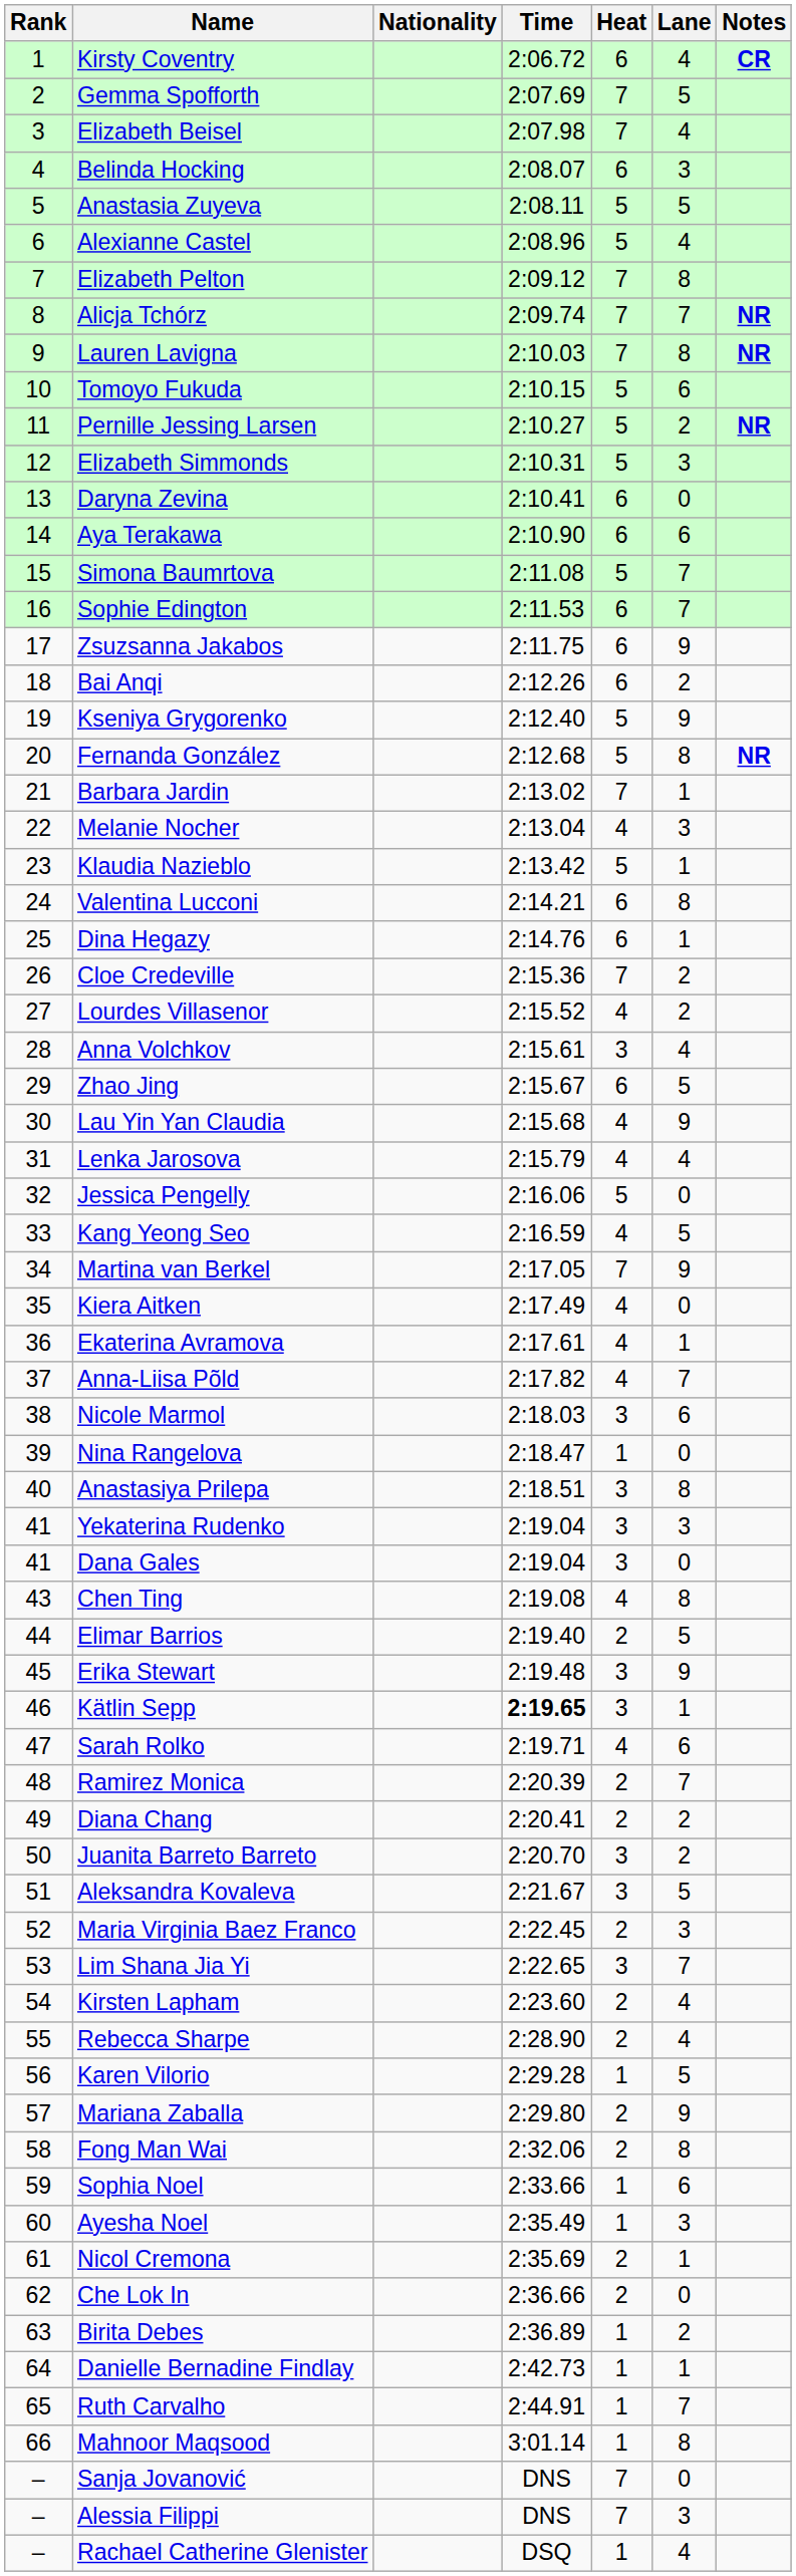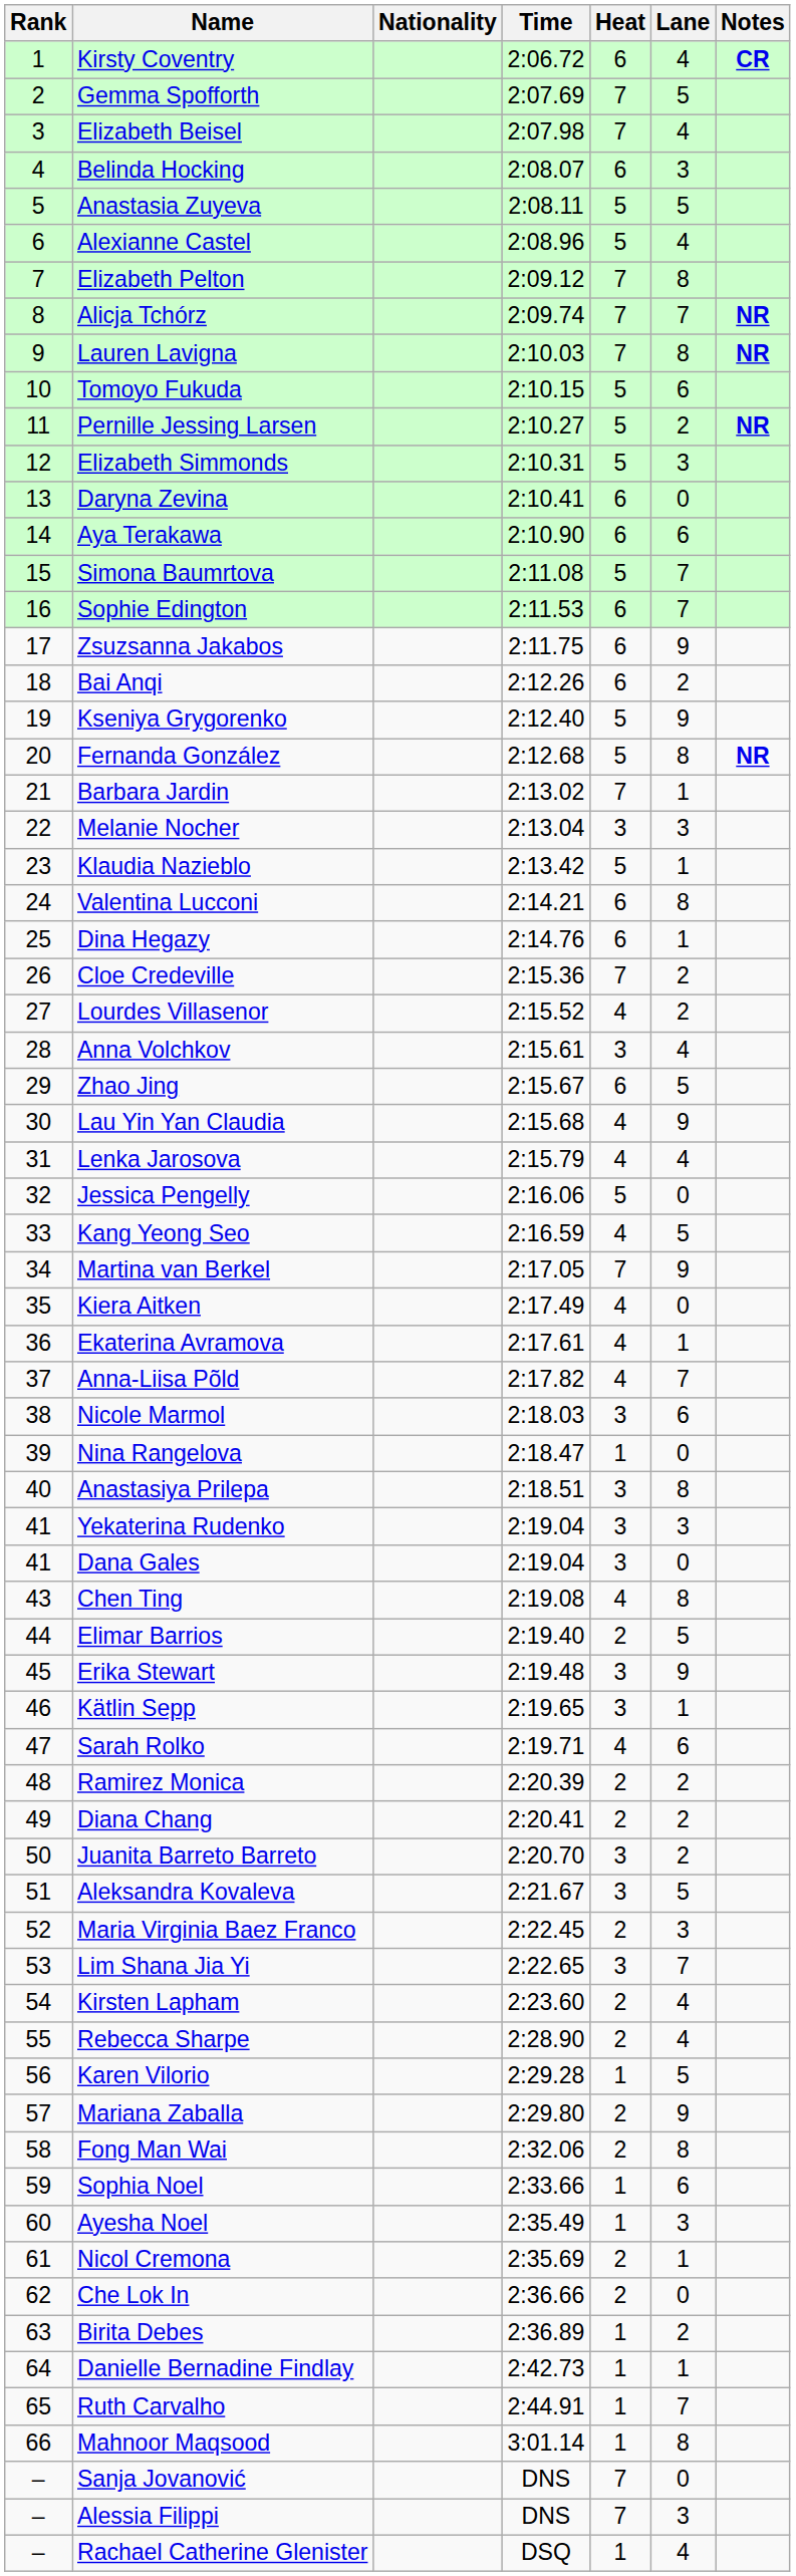 <table class="wikitable sortable" style="text-align:center">
 <tr>
 <th>Rank</th>
 <th>Name</th>
 <th>Nationality</th>
 <th>Time</th>
 <th>Heat</th>
 <th>Lane</th>
 <th>Notes</th>
 </tr>
 <tr bgcolor=ccffcc>
 <td>1</td>
 <td align=left><a href='#'>Kirsty Coventry</a></td>
 <td align=left></td>
 <td>2:06.72</td>
 <td>6</td>
 <td>4</td>
 <td><strong><a href='#'>CR</a></strong></td>
 </tr>
 <tr bgcolor=ccffcc>
 <td>2</td>
 <td align=left><a href='#'>Gemma Spofforth</a></td>
 <td align=left></td>
 <td>2:07.69</td>
 <td>7</td>
 <td>5</td>
 <td></td>
 </tr>
 <tr bgcolor=ccffcc>
 <td>3</td>
 <td align=left><a href='#'>Elizabeth Beisel</a></td>
 <td align=left></td>
 <td>2:07.98</td>
 <td>7</td>
 <td>4</td>
 <td></td>
 </tr>
 <tr bgcolor=ccffcc>
 <td>4</td>
 <td align=left><a href='#'>Belinda Hocking</a></td>
 <td align=left></td>
 <td>2:08.07</td>
 <td>6</td>
 <td>3</td>
 <td></td>
 </tr>
 <tr bgcolor=ccffcc>
 <td>5</td>
 <td align=left><a href='#'>Anastasia Zuyeva</a></td>
 <td align=left></td>
 <td>2:08.11</td>
 <td>5</td>
 <td>5</td>
 <td></td>
 </tr>
 <tr bgcolor=ccffcc>
 <td>6</td>
 <td align=left><a href='#'>Alexianne Castel</a></td>
 <td align=left></td>
 <td>2:08.96</td>
 <td>5</td>
 <td>4</td>
 <td></td>
 </tr>
 <tr bgcolor=ccffcc>
 <td>7</td>
 <td align=left><a href='#'>Elizabeth Pelton</a></td>
 <td align=left></td>
 <td>2:09.12</td>
 <td>7</td>
 <td>8</td>
 <td></td>
 </tr>
 <tr bgcolor=ccffcc>
 <td>8</td>
 <td align=left><a href='#'>Alicja Tchórz</a></td>
 <td align=left></td>
 <td>2:09.74</td>
 <td>7</td>
 <td>7</td>
 <td><strong><a href='#'>NR</a></strong></td>
 </tr>
 <tr bgcolor=ccffcc>
 <td>9</td>
 <td align=left><a href='#'>Lauren Lavigna</a></td>
 <td align=left></td>
 <td>2:10.03</td>
 <td>7</td>
 <td>8</td>
 <td><strong><a href='#'>NR</a></strong></td>
 </tr>
 <tr bgcolor=ccffcc>
 <td>10</td>
 <td align=left><a href='#'>Tomoyo Fukuda</a></td>
 <td align=left></td>
 <td>2:10.15</td>
 <td>5</td>
 <td>6</td>
 <td></td>
 </tr>
 <tr bgcolor=ccffcc>
 <td>11</td>
 <td align=left><a href='#'>Pernille Jessing Larsen</a></td>
 <td align=left></td>
 <td>2:10.27</td>
 <td>5</td>
 <td>2</td>
 <td><strong><a href='#'>NR</a></strong></td>
 </tr>
 <tr bgcolor=ccffcc>
 <td>12</td>
 <td align=left><a href='#'>Elizabeth Simmonds</a></td>
 <td align=left></td>
 <td>2:10.31</td>
 <td>5</td>
 <td>3</td>
 <td></td>
 </tr>
 <tr bgcolor=ccffcc>
 <td>13</td>
 <td align=left><a href='#'>Daryna Zevina</a></td>
 <td align=left></td>
 <td>2:10.41</td>
 <td>6</td>
 <td>0</td>
 <td></td>
 </tr>
 <tr bgcolor=ccffcc>
 <td>14</td>
 <td align=left><a href='#'>Aya Terakawa</a></td>
 <td align=left></td>
 <td>2:10.90</td>
 <td>6</td>
 <td>6</td>
 <td></td>
 </tr>
 <tr bgcolor=ccffcc>
 <td>15</td>
 <td align=left><a href='#'>Simona Baumrtova</a></td>
 <td align=left></td>
 <td>2:11.08</td>
 <td>5</td>
 <td>7</td>
 <td></td>
 </tr>
 <tr bgcolor=ccffcc>
 <td>16</td>
 <td align=left><a href='#'>Sophie Edington</a></td>
 <td align=left></td>
 <td>2:11.53</td>
 <td>6</td>
 <td>7</td>
 <td></td>
 </tr>
 <tr>
 <td>17</td>
 <td align=left><a href='#'>Zsuzsanna Jakabos</a></td>
 <td align=left></td>
 <td>2:11.75</td>
 <td>6</td>
 <td>9</td>
 <td></td>
 </tr>
 <tr>
 <td>18</td>
 <td align=left><a href='#'>Bai Anqi</a></td>
 <td align=left></td>
 <td>2:12.26</td>
 <td>6</td>
 <td>2</td>
 <td></td>
 </tr>
 <tr>
 <td>19</td>
 <td align=left><a href='#'>Kseniya Grygorenko</a></td>
 <td align=left></td>
 <td>2:12.40</td>
 <td>5</td>
 <td>9</td>
 <td></td>
 </tr>
 <tr>
 <td>20</td>
 <td align=left><a href='#'>Fernanda González</a></td>
 <td align=left></td>
 <td>2:12.68</td>
 <td>5</td>
 <td>8</td>
 <td><strong><a href='#'>NR</a></strong></td>
 </tr>
 <tr>
 <td>21</td>
 <td align=left><a href='#'>Barbara Jardin</a></td>
 <td align=left></td>
 <td>2:13.02</td>
 <td>7</td>
 <td>1</td>
 <td></td>
 </tr>
 <tr>
 <td>22</td>
 <td align=left><a href='#'>Melanie Nocher</a></td>
 <td align=left></td>
 <td>2:13.04</td>
-<td>4</td>
+<td>3</td>
 <td>3</td>
 <td></td>
 </tr>
 <tr>
 <td>23</td>
 <td align=left><a href='#'>Klaudia Nazieblo</a></td>
 <td align=left></td>
 <td>2:13.42</td>
 <td>5</td>
 <td>1</td>
 <td></td>
 </tr>
 <tr>
 <td>24</td>
 <td align=left><a href='#'>Valentina Lucconi</a></td>
 <td align=left></td>
 <td>2:14.21</td>
 <td>6</td>
 <td>8</td>
 <td></td>
 </tr>
 <tr>
 <td>25</td>
 <td align=left><a href='#'>Dina Hegazy</a></td>
 <td align=left></td>
 <td>2:14.76</td>
 <td>6</td>
 <td>1</td>
 <td></td>
 </tr>
 <tr>
 <td>26</td>
 <td align=left><a href='#'>Cloe Credeville</a></td>
 <td align=left></td>
 <td>2:15.36</td>
 <td>7</td>
 <td>2</td>
 <td></td>
 </tr>
 <tr>
 <td>27</td>
 <td align=left><a href='#'>Lourdes Villasenor</a></td>
 <td align=left></td>
 <td>2:15.52</td>
 <td>4</td>
 <td>2</td>
 <td></td>
 </tr>
 <tr>
 <td>28</td>
 <td align=left><a href='#'>Anna Volchkov</a></td>
 <td align=left></td>
 <td>2:15.61</td>
 <td>3</td>
 <td>4</td>
 <td></td>
 </tr>
 <tr>
 <td>29</td>
 <td align=left><a href='#'>Zhao Jing</a></td>
 <td align=left></td>
 <td>2:15.67</td>
 <td>6</td>
 <td>5</td>
 <td></td>
 </tr>
 <tr>
 <td>30</td>
 <td align=left><a href='#'>Lau Yin Yan Claudia</a></td>
 <td align=left></td>
 <td>2:15.68</td>
 <td>4</td>
 <td>9</td>
 <td></td>
 </tr>
 <tr>
 <td>31</td>
 <td align=left><a href='#'>Lenka Jarosova</a></td>
 <td align=left></td>
 <td>2:15.79</td>
 <td>4</td>
 <td>4</td>
 <td></td>
 </tr>
 <tr>
 <td>32</td>
 <td align=left><a href='#'>Jessica Pengelly</a></td>
 <td align=left></td>
 <td>2:16.06</td>
 <td>5</td>
 <td>0</td>
 <td></td>
 </tr>
 <tr>
 <td>33</td>
 <td align=left><a href='#'>Kang Yeong Seo</a></td>
 <td align=left></td>
 <td>2:16.59</td>
 <td>4</td>
 <td>5</td>
 <td></td>
 </tr>
 <tr>
 <td>34</td>
 <td align=left><a href='#'>Martina van Berkel</a></td>
 <td align=left></td>
 <td>2:17.05</td>
 <td>7</td>
 <td>9</td>
 <td></td>
 </tr>
 <tr>
 <td>35</td>
 <td align=left><a href='#'>Kiera Aitken</a></td>
 <td align=left></td>
 <td>2:17.49</td>
 <td>4</td>
 <td>0</td>
 <td></td>
 </tr>
 <tr>
 <td>36</td>
 <td align=left><a href='#'>Ekaterina Avramova</a></td>
 <td align=left></td>
 <td>2:17.61</td>
 <td>4</td>
 <td>1</td>
 <td></td>
 </tr>
 <tr>
 <td>37</td>
 <td align=left><a href='#'>Anna-Liisa Põld</a></td>
 <td align=left></td>
 <td>2:17.82</td>
 <td>4</td>
 <td>7</td>
 <td></td>
 </tr>
 <tr>
 <td>38</td>
 <td align=left><a href='#'>Nicole Marmol</a></td>
 <td align=left></td>
 <td>2:18.03</td>
 <td>3</td>
 <td>6</td>
 <td></td>
 </tr>
 <tr>
 <td>39</td>
 <td align=left><a href='#'>Nina Rangelova</a></td>
 <td align=left></td>
 <td>2:18.47</td>
 <td>1</td>
 <td>0</td>
 <td></td>
 </tr>
 <tr>
 <td>40</td>
 <td align=left><a href='#'>Anastasiya Prilepa</a></td>
 <td align=left></td>
 <td>2:18.51</td>
 <td>3</td>
 <td>8</td>
 <td></td>
 </tr>
 <tr>
 <td>41</td>
 <td align=left><a href='#'>Yekaterina Rudenko</a></td>
 <td align=left></td>
 <td>2:19.04</td>
 <td>3</td>
 <td>3</td>
 <td></td>
 </tr>
 <tr>
 <td>41</td>
 <td align=left><a href='#'>Dana Gales</a></td>
 <td align=left></td>
 <td>2:19.04</td>
 <td>3</td>
 <td>0</td>
 <td></td>
 </tr>
 <tr>
 <td>43</td>
 <td align=left><a href='#'>Chen Ting</a></td>
 <td align=left></td>
 <td>2:19.08</td>
 <td>4</td>
 <td>8</td>
 <td></td>
 </tr>
 <tr>
 <td>44</td>
 <td align=left><a href='#'>Elimar Barrios</a></td>
 <td align=left></td>
 <td>2:19.40</td>
 <td>2</td>
 <td>5</td>
 <td></td>
 </tr>
 <tr>
 <td>45</td>
 <td align=left><a href='#'>Erika Stewart</a></td>
 <td align=left></td>
 <td>2:19.48</td>
 <td>3</td>
 <td>9</td>
 <td></td>
 </tr>
 <tr>
 <td>46</td>
 <td align=left><a href='#'>Kätlin Sepp</a></td>
 <td align=left></td>
-<td><strong>2:19.65</strong></td>
+<td>2:19.65</td>
 <td>3</td>
 <td>1</td>
 <td></td>
 </tr>
 <tr>
 <td>47</td>
 <td align=left><a href='#'>Sarah Rolko</a></td>
 <td align=left></td>
 <td>2:19.71</td>
 <td>4</td>
 <td>6</td>
 <td></td>
 </tr>
 <tr>
 <td>48</td>
 <td align=left><a href='#'>Ramirez Monica</a></td>
 <td align=left></td>
 <td>2:20.39</td>
 <td>2</td>
-<td>7</td>
+<td>2</td>
 <td></td>
 </tr>
 <tr>
 <td>49</td>
 <td align=left><a href='#'>Diana Chang</a></td>
 <td align=left></td>
 <td>2:20.41</td>
 <td>2</td>
 <td>2</td>
 <td></td>
 </tr>
 <tr>
 <td>50</td>
 <td align=left><a href='#'>Juanita Barreto Barreto</a></td>
 <td align=left></td>
 <td>2:20.70</td>
 <td>3</td>
 <td>2</td>
 <td></td>
 </tr>
 <tr>
 <td>51</td>
 <td align=left><a href='#'>Aleksandra Kovaleva</a></td>
 <td align=left></td>
 <td>2:21.67</td>
 <td>3</td>
 <td>5</td>
 <td></td>
 </tr>
 <tr>
 <td>52</td>
 <td align=left><a href='#'>Maria Virginia Baez Franco</a></td>
 <td align=left></td>
 <td>2:22.45</td>
 <td>2</td>
 <td>3</td>
 <td></td>
 </tr>
 <tr>
 <td>53</td>
 <td align=left><a href='#'>Lim Shana Jia Yi</a></td>
 <td align=left></td>
 <td>2:22.65</td>
 <td>3</td>
 <td>7</td>
 <td></td>
 </tr>
 <tr>
 <td>54</td>
 <td align=left><a href='#'>Kirsten Lapham</a></td>
 <td align=left></td>
 <td>2:23.60</td>
 <td>2</td>
 <td>4</td>
 <td></td>
 </tr>
 <tr>
 <td>55</td>
 <td align=left><a href='#'>Rebecca Sharpe</a></td>
 <td align=left></td>
 <td>2:28.90</td>
 <td>2</td>
 <td>4</td>
 <td></td>
 </tr>
 <tr>
 <td>56</td>
 <td align=left><a href='#'>Karen Vilorio</a></td>
 <td align=left></td>
 <td>2:29.28</td>
 <td>1</td>
 <td>5</td>
 <td></td>
 </tr>
 <tr>
 <td>57</td>
 <td align=left><a href='#'>Mariana Zaballa</a></td>
 <td align=left></td>
 <td>2:29.80</td>
 <td>2</td>
 <td>9</td>
 <td></td>
 </tr>
 <tr>
 <td>58</td>
 <td align=left><a href='#'>Fong Man Wai</a></td>
 <td align=left></td>
 <td>2:32.06</td>
 <td>2</td>
 <td>8</td>
 <td></td>
 </tr>
 <tr>
 <td>59</td>
 <td align=left><a href='#'>Sophia Noel</a></td>
 <td align=left></td>
 <td>2:33.66</td>
 <td>1</td>
 <td>6</td>
 <td></td>
 </tr>
 <tr>
 <td>60</td>
 <td align=left><a href='#'>Ayesha Noel</a></td>
 <td align=left></td>
 <td>2:35.49</td>
 <td>1</td>
 <td>3</td>
 <td></td>
 </tr>
 <tr>
 <td>61</td>
 <td align=left><a href='#'>Nicol Cremona</a></td>
 <td align=left></td>
 <td>2:35.69</td>
 <td>2</td>
 <td>1</td>
 <td></td>
 </tr>
 <tr>
 <td>62</td>
 <td align=left><a href='#'>Che Lok In</a></td>
 <td align=left></td>
 <td>2:36.66</td>
 <td>2</td>
 <td>0</td>
 <td></td>
 </tr>
 <tr>
 <td>63</td>
 <td align=left><a href='#'>Birita Debes</a></td>
 <td align=left></td>
 <td>2:36.89</td>
 <td>1</td>
 <td>2</td>
 <td></td>
 </tr>
 <tr>
 <td>64</td>
 <td align=left><a href='#'>Danielle Bernadine Findlay</a></td>
 <td align=left></td>
 <td>2:42.73</td>
 <td>1</td>
 <td>1</td>
 <td></td>
 </tr>
 <tr>
 <td>65</td>
 <td align=left><a href='#'>Ruth Carvalho</a></td>
 <td align=left></td>
 <td>2:44.91</td>
 <td>1</td>
 <td>7</td>
 <td></td>
 </tr>
 <tr>
 <td>66</td>
 <td align=left><a href='#'>Mahnoor Maqsood</a></td>
 <td align=left></td>
 <td>3:01.14</td>
 <td>1</td>
 <td>8</td>
 <td></td>
 </tr>
 <tr>
 <td>–</td>
 <td align=left><a href='#'>Sanja Jovanović</a></td>
 <td align=left></td>
 <td>DNS</td>
 <td>7</td>
 <td>0</td>
 <td></td>
 </tr>
 <tr>
 <td>–</td>
 <td align=left><a href='#'>Alessia Filippi</a></td>
 <td align=left></td>
 <td>DNS</td>
 <td>7</td>
 <td>3</td>
 <td></td>
 </tr>
 <tr>
 <td>–</td>
 <td align=left><a href='#'>Rachael Catherine Glenister</a></td>
 <td align=left></td>
 <td>DSQ</td>
 <td>1</td>
 <td>4</td>
 <td></td>
 </tr>
 </table>
